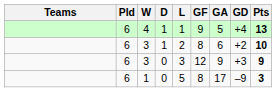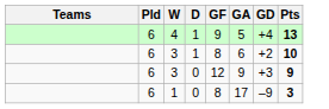 <table class="wikitable" style="text-align: center;">
 <tr>
 <th width=165>Teams</th>
 <th width=20>Pld</th>
 <th width=20>W</th>
 <th width=20>D</th>
-<th width=20>L</th>
 <th width=20>GF</th>
 <th width=20>GA</th>
 <th width=20>GD</th>
 <th width=20>Pts</th>
 </tr>
 <tr align=center style="background:#ccffcc;">
 <td style="text-align:left;"></td>
 <td>6</td>
 <td>4</td>
-<td>1</td>
 <td>1</td>
 <td>9</td>
 <td>5</td>
 <td>+4</td>
 <td><strong>13</strong></td>
 </tr>
 <tr align=center>
 <td style="text-align:left;"></td>
 <td>6</td>
 <td>3</td>
 <td>1</td>
-<td>2</td>
 <td>8</td>
 <td>6</td>
 <td>+2</td>
 <td><strong>10</strong></td>
 </tr>
 <tr align=center>
 <td style="text-align:left;"></td>
 <td>6</td>
 <td>3</td>
 <td>0</td>
-<td>3</td>
 <td>12</td>
 <td>9</td>
 <td>+3</td>
 <td><strong>9</strong></td>
 </tr>
 <tr align=center>
 <td style="text-align:left;"></td>
 <td>6</td>
 <td>1</td>
 <td>0</td>
-<td>5</td>
 <td>8</td>
 <td>17</td>
 <td>–9</td>
 <td><strong>3</strong></td>
 </tr>
 </table>
